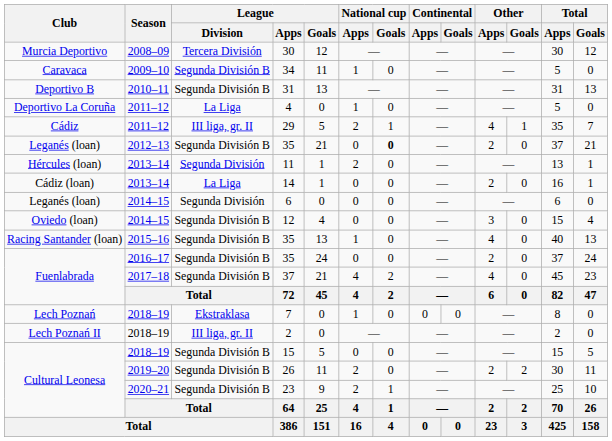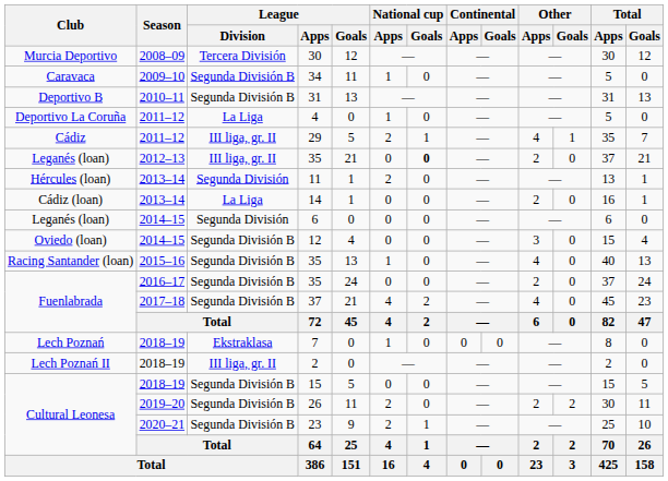 <table class="wikitable" style="text-align: center;">
 <tr>
 <th rowspan="2">Club</th>
 <th rowspan="2">Season</th>
 <th colspan="3">League</th>
 <th colspan="2">National cup</th>
 <th colspan="2">Continental</th>
 <th colspan="2">Other</th>
 <th colspan="2">Total</th>
 </tr>
 <tr>
 <th>Division</th>
 <th>Apps</th>
 <th>Goals</th>
 <th>Apps</th>
 <th>Goals</th>
 <th>Apps</th>
 <th>Goals</th>
 <th>Apps</th>
 <th>Goals</th>
 <th>Apps</th>
 <th>Goals</th>
 </tr>
 <tr>
 <td><a href='#'>Murcia Deportivo</a></td>
 <td><a href='#'>2008–09</a></td>
 <td><a href='#'>Tercera División</a></td>
 <td>30</td>
 <td>12</td>
 <td colspan="2">—</td>
 <td colspan="2">—</td>
 <td colspan="2">—</td>
 <td>30</td>
 <td>12</td>
 </tr>
 <tr>
 <td><a href='#'>Caravaca</a></td>
 <td><a href='#'>2009–10</a></td>
 <td><a href='#'>Segunda División B</a></td>
 <td>34</td>
 <td>11</td>
 <td>1</td>
 <td>0</td>
 <td colspan="2">—</td>
 <td colspan="2">—</td>
 <td>5</td>
 <td>0</td>
 </tr>
 <tr>
 <td><a href='#'>Deportivo B</a></td>
 <td><a href='#'>2010–11</a></td>
 <td>Segunda División B</td>
 <td>31</td>
 <td>13</td>
 <td colspan="2">—</td>
 <td colspan="2">—</td>
 <td colspan="2">—</td>
 <td>31</td>
 <td>13</td>
 </tr>
 <tr>
 <td><a href='#'>Deportivo La Coruña</a></td>
 <td><a href='#'>2011–12</a></td>
 <td rowspan="1"><a href='#'>La Liga</a></td>
 <td>4</td>
 <td>0</td>
 <td>1</td>
 <td>0</td>
 <td colspan="2">—</td>
 <td colspan="2">—</td>
 <td>5</td>
 <td>0</td>
 </tr>
 <tr>
 <td><a href='#'>Cádiz</a></td>
 <td><a href='#'>2011–12</a></td>
 <td><a href='#'>III liga, gr. II</a></td>
 <td>29</td>
 <td>5</td>
 <td>2</td>
 <td>1</td>
 <td colspan="2">—</td>
 <td>4</td>
 <td>1</td>
 <td>35</td>
 <td>7</td>
 </tr>
 <tr>
 <td><a href='#'>Leganés</a> (loan)</td>
 <td><a href='#'>2012–13</a></td>
-<td>Segunda División B</td>
+<td><a href='#'>III liga, gr. II</a></td>
 <td>35</td>
 <td>21</td>
 <td>0</td>
 <td><strong>0</strong></td>
 <td colspan="2">—</td>
 <td>2</td>
 <td>0</td>
 <td>37</td>
 <td>21</td>
 </tr>
 <tr>
 <td><a href='#'>Hércules</a> (loan)</td>
 <td><a href='#'>2013–14</a></td>
 <td><a href='#'>Segunda División</a></td>
 <td>11</td>
 <td>1</td>
 <td>2</td>
 <td>0</td>
 <td colspan="2">—</td>
 <td colspan="2">—</td>
 <td>13</td>
 <td>1</td>
 </tr>
 <tr>
 <td>Cádiz (loan)</td>
 <td><a href='#'>2013–14</a></td>
 <td rowspan="1"><a href='#'>La Liga</a></td>
 <td>14</td>
 <td>1</td>
 <td>0</td>
 <td>0</td>
 <td colspan="2">—</td>
 <td>2</td>
 <td>0</td>
 <td>16</td>
 <td>1</td>
 </tr>
 <tr>
 <td>Leganés (loan)</td>
 <td><a href='#'>2014–15</a></td>
 <td>Segunda División</td>
 <td>6</td>
 <td>0</td>
 <td>0</td>
 <td>0</td>
 <td colspan="2">—</td>
 <td colspan="2">—</td>
 <td>6</td>
 <td>0</td>
 </tr>
 <tr>
 <td><a href='#'>Oviedo</a> (loan)</td>
 <td><a href='#'>2014–15</a></td>
 <td>Segunda División B</td>
 <td>12</td>
 <td>4</td>
 <td>0</td>
 <td>0</td>
 <td colspan="2">—</td>
 <td>3</td>
 <td>0</td>
 <td>15</td>
 <td>4</td>
 </tr>
 <tr>
 <td><a href='#'>Racing Santander</a> (loan)</td>
 <td><a href='#'>2015–16</a></td>
 <td>Segunda División B</td>
 <td>35</td>
 <td>13</td>
 <td>1</td>
 <td>0</td>
 <td colspan="2">—</td>
 <td>4</td>
 <td>0</td>
 <td>40</td>
 <td>13</td>
 </tr>
 <tr>
 <td rowspan="3"><a href='#'>Fuenlabrada</a></td>
 <td><a href='#'>2016–17</a></td>
 <td>Segunda División B</td>
 <td>35</td>
 <td>24</td>
 <td>0</td>
 <td>0</td>
 <td colspan="2">—</td>
 <td>2</td>
 <td>0</td>
 <td>37</td>
 <td>24</td>
 </tr>
 <tr>
 <td><a href='#'>2017–18</a></td>
 <td>Segunda División B</td>
 <td>37</td>
 <td>21</td>
 <td>4</td>
 <td>2</td>
 <td colspan="2">—</td>
 <td>4</td>
 <td>0</td>
 <td>45</td>
 <td>23</td>
 </tr>
 <tr>
 <th colspan="2">Total</th>
 <th>72</th>
 <th>45</th>
 <th>4</th>
 <th>2</th>
 <th colspan="2">—</th>
 <th>6</th>
 <th>0</th>
 <th>82</th>
 <th>47</th>
 </tr>
 <tr>
 <td><a href='#'>Lech Poznań</a></td>
 <td><a href='#'>2018–19</a></td>
 <td><a href='#'>Ekstraklasa</a></td>
 <td>7</td>
 <td>0</td>
 <td>1</td>
 <td>0</td>
 <td>0</td>
 <td>0</td>
 <td colspan="2">—</td>
 <td>8</td>
 <td>0</td>
 </tr>
 <tr>
 <td><a href='#'>Lech Poznań II</a></td>
 <td>2018–19</td>
 <td><a href='#'>III liga, gr. II</a></td>
 <td>2</td>
 <td>0</td>
 <td colspan="2">—</td>
 <td colspan="2">—</td>
 <td colspan="2">—</td>
 <td>2</td>
 <td>0</td>
 </tr>
 <tr>
 <td rowspan="4"><a href='#'>Cultural Leonesa</a></td>
 <td><a href='#'>2018–19</a></td>
 <td>Segunda División B</td>
 <td>15</td>
 <td>5</td>
 <td>0</td>
 <td>0</td>
 <td colspan="2">—</td>
 <td colspan="2">—</td>
 <td>15</td>
 <td>5</td>
 </tr>
 <tr>
 <td><a href='#'>2019–20</a></td>
 <td>Segunda División B</td>
 <td>26</td>
 <td>11</td>
 <td>2</td>
 <td>0</td>
 <td colspan="2">—</td>
 <td>2</td>
 <td>2</td>
 <td>30</td>
 <td>11</td>
 </tr>
 <tr>
 <td><a href='#'>2020–21</a></td>
 <td>Segunda División B</td>
 <td>23</td>
 <td>9</td>
 <td>2</td>
 <td>1</td>
 <td colspan="2">—</td>
 <td colspan="2">—</td>
 <td>25</td>
 <td>10</td>
 </tr>
 <tr>
 <th colspan="2">Total</th>
 <th>64</th>
 <th>25</th>
 <th>4</th>
 <th>1</th>
 <th colspan="2">—</th>
 <th>2</th>
 <th>2</th>
 <th>70</th>
 <th>26</th>
 </tr>
 <tr>
 <th colspan="3">Total</th>
 <th>386</th>
 <th>151</th>
 <th>16</th>
 <th>4</th>
 <th>0</th>
 <th>0</th>
 <th>23</th>
 <th>3</th>
 <th>425</th>
 <th>158</th>
 </tr>
 </table>
